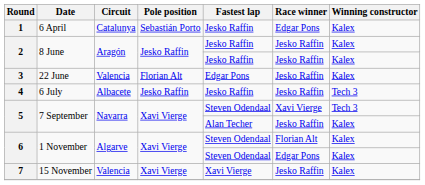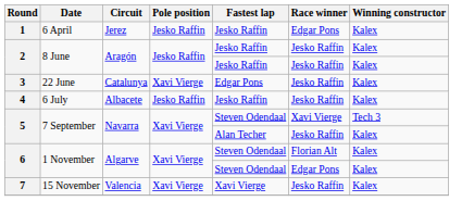 <table class="wikitable" style="font-size: 85%">
 <tr>
 <th>Round</th>
 <th>Date</th>
 <th>Circuit</th>
 <th>Pole position</th>
 <th>Fastest lap</th>
 <th>Race winner</th>
 <th>Winning constructor</th>
 </tr>
 <tr>
 <th>1</th>
 <td>6 April</td>
-<td> <a href='#'>Catalunya</a></td>
-<td> <a href='#'>Sebastián Porto</a></td>
+<td> <a href='#'>Jerez</a></td>
+<td> <a href='#'>Jesko Raffin</a></td>
 <td> <a href='#'>Jesko Raffin</a></td>
 <td> <a href='#'>Edgar Pons</a></td>
 <td> <a href='#'>Kalex</a></td>
 </tr>
 <tr>
 <th rowspan=2>2</th>
 <td rowspan=2>8 June</td>
 <td rowspan=2> <a href='#'>Aragón</a></td>
 <td rowspan=2> <a href='#'>Jesko Raffin</a></td>
 <td> <a href='#'>Jesko Raffin</a></td>
 <td> <a href='#'>Jesko Raffin</a></td>
 <td> <a href='#'>Kalex</a></td>
 </tr>
 <tr>
 <td> <a href='#'>Jesko Raffin</a></td>
 <td> <a href='#'>Jesko Raffin</a></td>
 <td> <a href='#'>Kalex</a></td>
 </tr>
 <tr>
 <th>3</th>
 <td>22 June</td>
-<td> <a href='#'>Valencia</a></td>
-<td> <a href='#'>Florian Alt</a></td>
+<td> <a href='#'>Catalunya</a></td>
+<td> <a href='#'>Xavi Vierge</a></td>
 <td> <a href='#'>Edgar Pons</a></td>
 <td> <a href='#'>Jesko Raffin</a></td>
 <td> <a href='#'>Kalex</a></td>
 </tr>
 <tr>
 <th>4</th>
 <td>6 July</td>
 <td> <a href='#'>Albacete</a></td>
 <td> <a href='#'>Jesko Raffin</a></td>
 <td> <a href='#'>Jesko Raffin</a></td>
 <td> <a href='#'>Jesko Raffin</a></td>
-<td> <a href='#'>Tech 3</a></td>
+<td> <a href='#'>Kalex</a></td>
 </tr>
 <tr>
 <th rowspan=2>5</th>
 <td rowspan=2>7 September</td>
 <td rowspan=2> <a href='#'>Navarra</a></td>
 <td rowspan=2> <a href='#'>Xavi Vierge</a></td>
 <td> <a href='#'>Steven Odendaal</a></td>
 <td> <a href='#'>Xavi Vierge</a></td>
 <td> <a href='#'>Tech 3</a></td>
 </tr>
 <tr>
 <td> <a href='#'>Alan Techer</a></td>
 <td> <a href='#'>Jesko Raffin</a></td>
 <td> <a href='#'>Kalex</a></td>
 </tr>
 <tr>
 <th rowspan=2>6</th>
 <td rowspan=2>1 November</td>
 <td rowspan=2> <a href='#'>Algarve</a></td>
 <td rowspan=2> <a href='#'>Xavi Vierge</a></td>
 <td> <a href='#'>Steven Odendaal</a></td>
 <td> <a href='#'>Florian Alt</a></td>
 <td> <a href='#'>Kalex</a></td>
 </tr>
 <tr>
 <td> <a href='#'>Steven Odendaal</a></td>
 <td> <a href='#'>Edgar Pons</a></td>
 <td> <a href='#'>Kalex</a></td>
 </tr>
 <tr>
 <th>7</th>
 <td>15 November</td>
 <td> <a href='#'>Valencia</a></td>
 <td> <a href='#'>Xavi Vierge</a></td>
 <td> <a href='#'>Xavi Vierge</a></td>
 <td> <a href='#'>Jesko Raffin</a></td>
 <td> <a href='#'>Kalex</a></td>
 </tr>
 <tr>
 </tr>
 </table>
